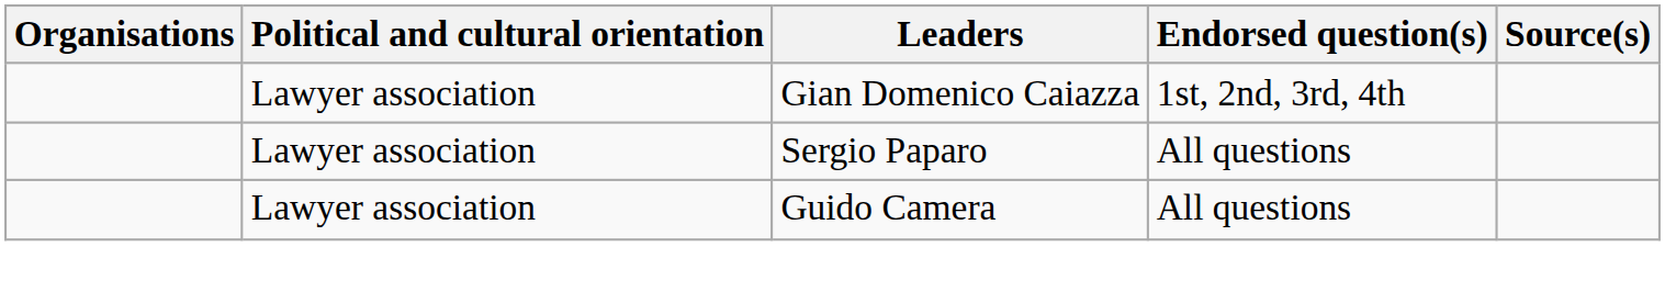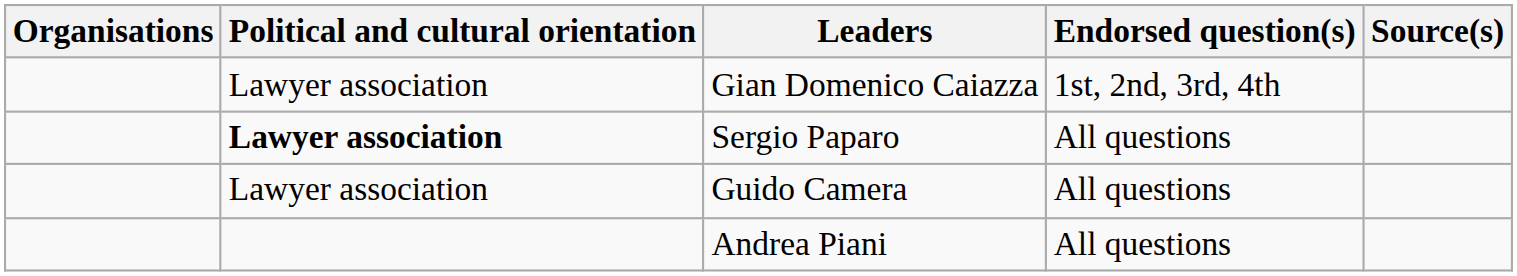 <table class="wikitable">
 <tr>
 <th>Organisations</th>
 <th>Political and cultural orientation</th>
 <th>Leaders</th>
 <th>Endorsed question(s)</th>
 <th>Source(s)</th>
 </tr>
 <tr>
 <td></td>
 <td>Lawyer association</td>
 <td>Gian Domenico Caiazza</td>
 <td>1st, 2nd, 3rd, 4th</td>
 <td></td>
 </tr>
 <tr>
 <td></td>
-<td>Lawyer association</td>
+<td><strong>Lawyer association</strong></td>
 <td>Sergio Paparo</td>
 <td>All questions</td>
 <td></td>
 </tr>
 <tr>
 <td></td>
 <td>Lawyer association</td>
 <td>Guido Camera</td>
 <td>All questions</td>
 <td></td>
 </tr>
+<tr>
+<td></td>
+<td></td>
+<td>Andrea Piani</td>
+<td>All questions</td>
+<td></td>
+</tr>
 </table>
